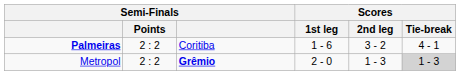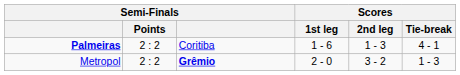 <table class="wikitable" style="text-align:center;">
 <tr>
 <th colspan=3>Semi-Finals</th>
 <th colspan=3>Scores</th>
 </tr>
 <tr>
 <th width="175"></th>
 <th width="75">Points</th>
 <th width="175"></th>
 <th width="75">1st leg</th>
 <th width="75">2nd leg</th>
 <th width="75">Tie-break</th>
 </tr>
 <tr>
 <td align=right><strong><a href='#'>Palmeiras</a></strong></td>
 <td>2 : 2</td>
 <td align=left><a href='#'>Coritiba</a></td>
 <td>1 - 6</td>
-<td>3 - 2</td>
+<td>1 - 3</td>
 <td>4 - 1</td>
 </tr>
 <tr>
 <td align=right><a href='#'>Metropol</a></td>
 <td>2 : 2</td>
 <td align=left><strong><a href='#'>Grêmio</a></strong></td>
 <td>2 - 0</td>
+<td>3 - 2</td>
 <td>1 - 3</td>
-<td style="background: lightgrey;">1 - 3</td>
 </tr>
 </table>
